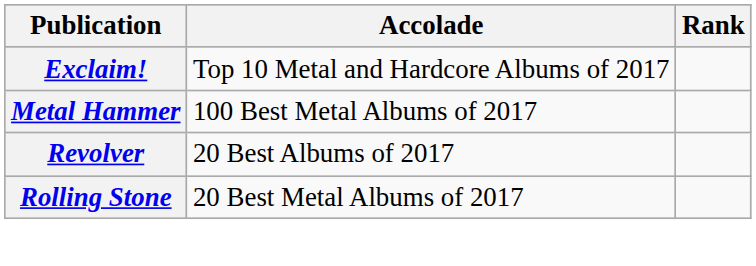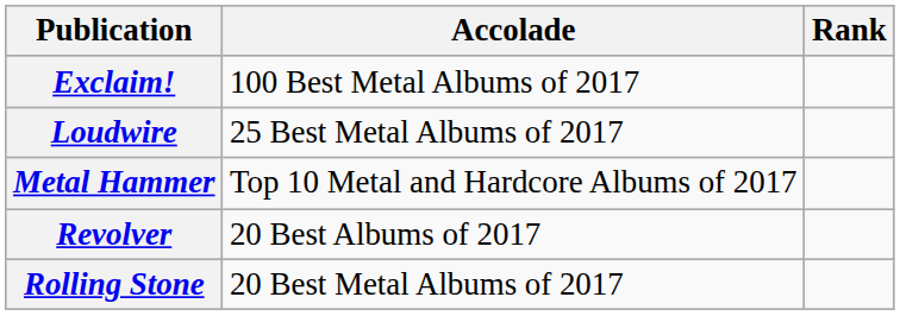 <table class="wikitable sortable plainrowheaders">
 <tr>
 <th>Publication</th>
 <th>Accolade</th>
 <th>Rank</th>
 </tr>
 <tr>
 <th scope="row"><em><a href='#'>Exclaim!</a></em></th>
-<td>Top 10 Metal and Hardcore Albums of 2017</td>
+<td>100 Best Metal Albums of 2017</td>
+<td></td>
+</tr>
+<tr>
+<th scope="row"><em><a href='#'>Loudwire</a></em></th>
+<td>25 Best Metal Albums of 2017</td>
 <td></td>
 </tr>
 <tr>
 <th scope="row"><em><a href='#'>Metal Hammer</a></em></th>
-<td>100 Best Metal Albums of 2017</td>
+<td>Top 10 Metal and Hardcore Albums of 2017</td>
 <td></td>
 </tr>
 <tr>
 <th scope="row"><em><a href='#'>Revolver</a></em></th>
 <td>20 Best Albums of 2017</td>
 <td></td>
 </tr>
 <tr>
 <th scope="row"><em><a href='#'>Rolling Stone</a></em></th>
 <td>20 Best Metal Albums of 2017</td>
 <td></td>
 </tr>
 </table>
